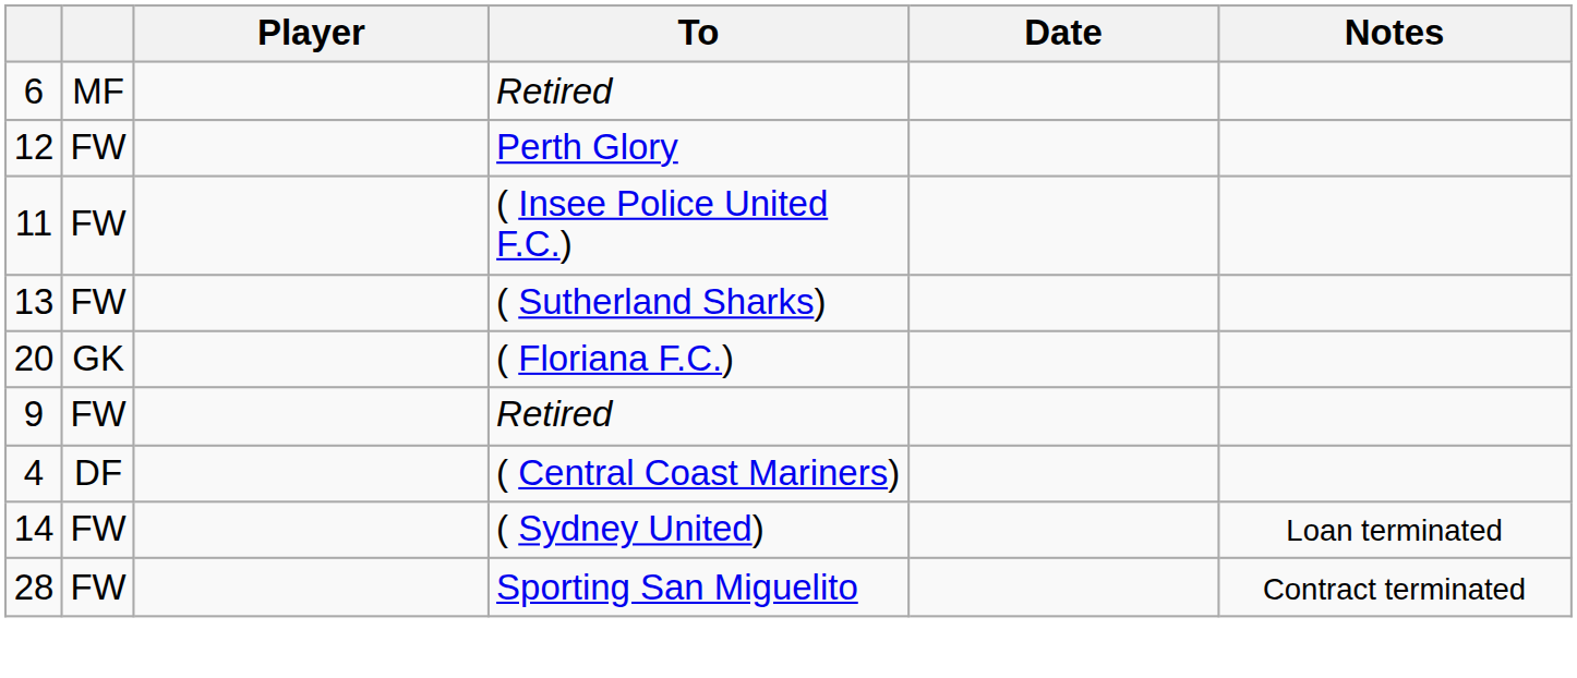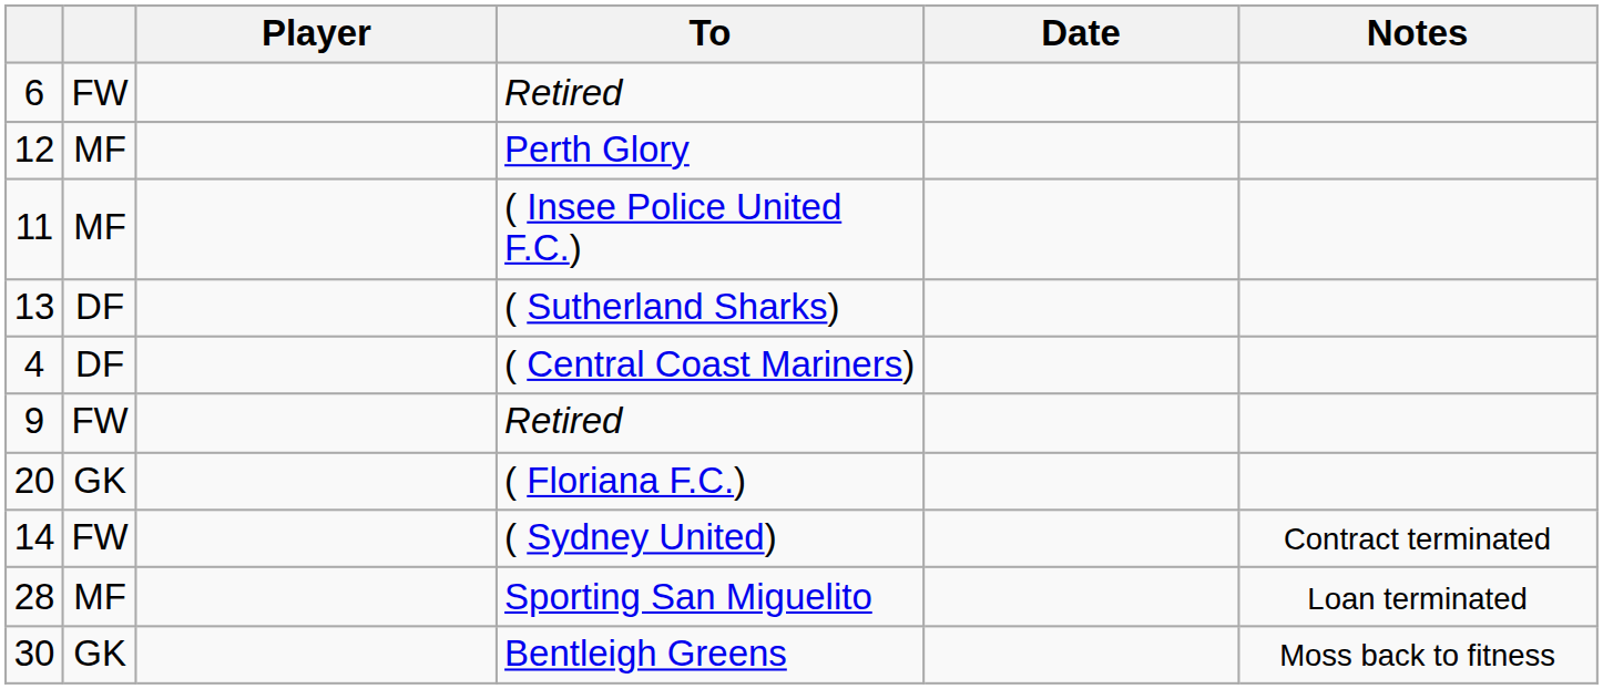 <table class="wikitable sortable" style="text-align:center">
 <tr>
 <th></th>
 <th></th>
 <th width=150>Player</th>
 <th width=180>To</th>
 <th width=130>Date</th>
 <th width=150>Notes</th>
 </tr>
 <tr>
 <td>6</td>
-<td>MF</td>
+<td>FW</td>
 <td align=left> </td>
 <td align=left><em>Retired</em></td>
 <td></td>
 <td></td>
 </tr>
 <tr>
 <td>12</td>
-<td>FW</td>
+<td>MF</td>
 <td align=left> </td>
 <td align=left> <a href='#'>Perth Glory</a></td>
 <td></td>
 <td></td>
 </tr>
 <tr>
 <td>11</td>
-<td>FW</td>
+<td>MF</td>
 <td align=left> </td>
 <td align=left>( <a href='#'>Insee Police United F.C.</a>)</td>
 <td></td>
 <td></td>
 </tr>
 <tr>
 <td>13</td>
+<td>DF</td>
+<td align=left> </td>
+<td align=left>( <a href='#'>Sutherland Sharks</a>)</td>
+<td></td>
+<td></td>
+</tr>
+<tr>
+<td>4</td>
+<td>DF</td>
+<td align=left> </td>
+<td align=left>( <a href='#'>Central Coast Mariners</a>)</td>
+<td></td>
+<td></td>
+</tr>
+<tr>
+<td>9</td>
 <td>FW</td>
 <td align=left> </td>
-<td align=left>( <a href='#'>Sutherland Sharks</a>)</td>
+<td align=left><em>Retired</em></td>
 <td></td>
 <td></td>
 </tr>
 <tr>
 <td>20</td>
 <td>GK</td>
 <td align=left> </td>
 <td align=left>( <a href='#'>Floriana F.C.</a>)</td>
 <td></td>
 <td></td>
 </tr>
 <tr>
-<td>9</td>
-<td>FW</td>
-<td align=left> </td>
-<td align=left><em>Retired</em></td>
-<td></td>
-<td></td>
-</tr>
-<tr>
-<td>4</td>
-<td>DF</td>
-<td align=left> </td>
-<td align=left>( <a href='#'>Central Coast Mariners</a>)</td>
-<td></td>
-<td></td>
-</tr>
-<tr>
 <td>14</td>
 <td>FW</td>
 <td align=left> </td>
 <td align=left>( <a href='#'>Sydney United</a>)</td>
 <td></td>
+<td><small>Contract terminated</small></td>
+</tr>
+<tr>
+<td>28</td>
+<td>MF</td>
+<td align=left> </td>
+<td align=left> <a href='#'>Sporting San Miguelito</a></td>
+<td></td>
 <td><small>Loan terminated</small></td>
 </tr>
 <tr>
-<td>28</td>
-<td>FW</td>
+<td>30</td>
+<td>GK</td>
 <td align=left> </td>
-<td align=left> <a href='#'>Sporting San Miguelito</a></td>
+<td align=left> <a href='#'>Bentleigh Greens</a></td>
 <td></td>
-<td><small>Contract terminated</small></td>
+<td><small>Moss back to fitness</small></td>
 </tr>
 </table>
